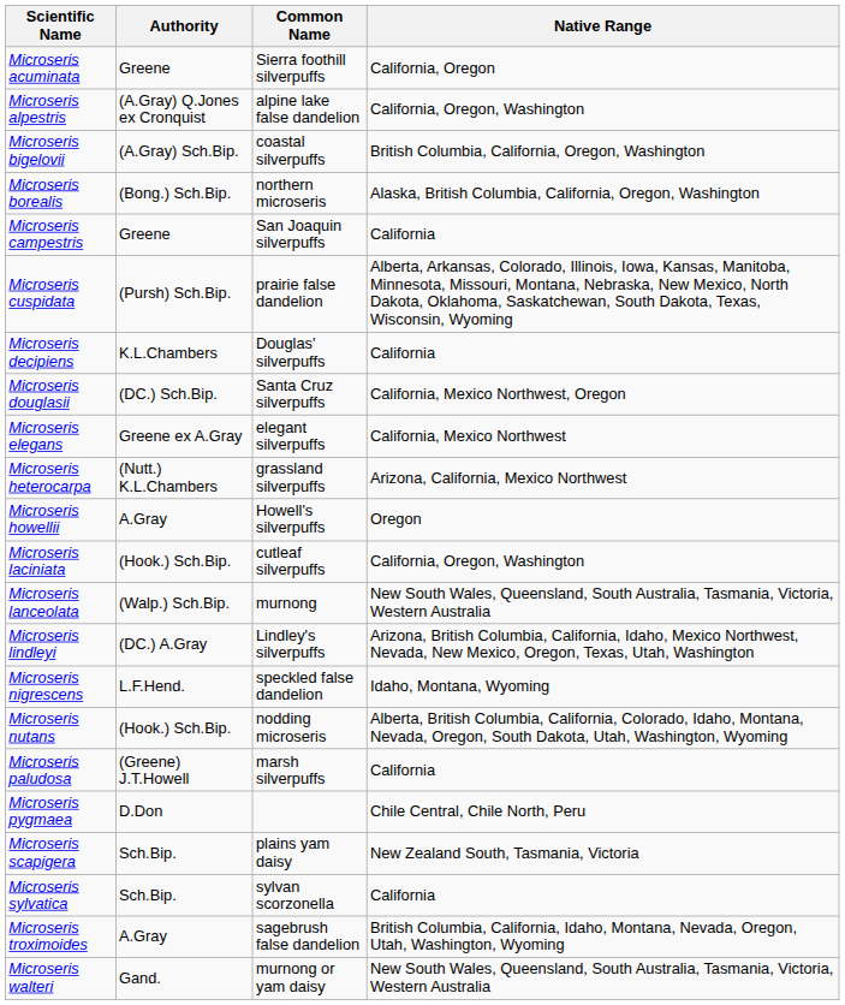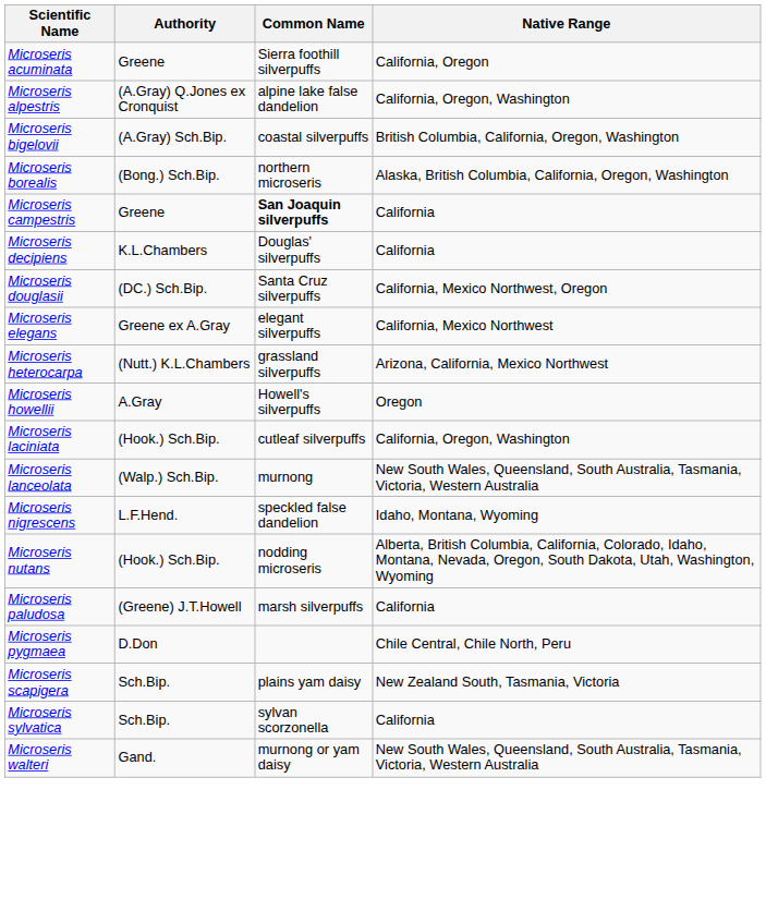 <table class="wikitable">
 <tr>
 <th>Scientific Name</th>
 <th>Authority</th>
 <th>Common Name</th>
 <th>Native Range</th>
 </tr>
 <tr>
 <td><em><a href='#'>Microseris acuminata</a></em></td>
 <td>Greene</td>
 <td>Sierra foothill silverpuffs</td>
 <td>California, Oregon</td>
 </tr>
 <tr>
 <td><em><a href='#'>Microseris alpestris</a></em></td>
 <td>(A.Gray) Q.Jones ex Cronquist</td>
 <td>alpine lake false dandelion</td>
 <td>California, Oregon, Washington</td>
 </tr>
 <tr>
 <td><em><a href='#'>Microseris bigelovii</a></em></td>
 <td>(A.Gray) Sch.Bip.</td>
 <td>coastal silverpuffs</td>
 <td>British Columbia, California, Oregon, Washington</td>
 </tr>
 <tr>
 <td><em><a href='#'>Microseris borealis</a></em></td>
 <td>(Bong.) Sch.Bip.</td>
 <td>northern microseris</td>
 <td>Alaska, British Columbia, California, Oregon, Washington</td>
 </tr>
 <tr>
 <td><em><a href='#'>Microseris campestris</a></em></td>
 <td>Greene</td>
-<td>San Joaquin silverpuffs</td>
+<td><strong>San Joaquin silverpuffs</strong></td>
 <td>California</td>
-</tr>
-<tr>
-<td><em><a href='#'>Microseris cuspidata</a></em></td>
-<td>(Pursh) Sch.Bip.</td>
-<td>prairie false dandelion</td>
-<td>Alberta, Arkansas, Colorado, Illinois, Iowa, Kansas, Manitoba, Minnesota, Missouri, Montana, Nebraska, New Mexico, North Dakota, Oklahoma, Saskatchewan, South Dakota, Texas, Wisconsin, Wyoming</td>
 </tr>
 <tr>
 <td><em><a href='#'>Microseris decipiens</a></em></td>
 <td>K.L.Chambers</td>
 <td>Douglas' silverpuffs</td>
 <td>California</td>
 </tr>
 <tr>
 <td><em><a href='#'>Microseris douglasii</a></em></td>
 <td>(DC.) Sch.Bip.</td>
 <td>Santa Cruz silverpuffs</td>
 <td>California, Mexico Northwest, Oregon</td>
 </tr>
 <tr>
 <td><em><a href='#'>Microseris elegans</a></em></td>
 <td>Greene ex A.Gray</td>
 <td>elegant silverpuffs</td>
 <td>California, Mexico Northwest</td>
 </tr>
 <tr>
 <td><em><a href='#'>Microseris heterocarpa</a></em></td>
 <td>(Nutt.) K.L.Chambers</td>
 <td>grassland silverpuffs</td>
 <td>Arizona, California, Mexico Northwest</td>
 </tr>
 <tr>
 <td><em><a href='#'>Microseris howellii</a></em></td>
 <td>A.Gray</td>
 <td>Howell's silverpuffs</td>
 <td>Oregon</td>
 </tr>
 <tr>
 <td><em><a href='#'>Microseris laciniata</a></em></td>
 <td>(Hook.) Sch.Bip.</td>
 <td>cutleaf silverpuffs</td>
 <td>California, Oregon, Washington</td>
 </tr>
 <tr>
 <td><em><a href='#'>Microseris lanceolata</a></em></td>
 <td>(Walp.) Sch.Bip.</td>
 <td>murnong</td>
 <td>New South Wales, Queensland, South Australia, Tasmania, Victoria, Western Australia</td>
 </tr>
 <tr>
-<td><em><a href='#'>Microseris lindleyi</a></em></td>
-<td>(DC.) A.Gray</td>
-<td>Lindley's silverpuffs</td>
-<td>Arizona, British Columbia, California, Idaho, Mexico Northwest, Nevada, New Mexico, Oregon, Texas, Utah, Washington</td>
-</tr>
-<tr>
 <td><em><a href='#'>Microseris nigrescens</a></em></td>
 <td>L.F.Hend.</td>
 <td>speckled false dandelion</td>
 <td>Idaho, Montana, Wyoming</td>
 </tr>
 <tr>
 <td><em><a href='#'>Microseris nutans</a></em></td>
 <td>(Hook.) Sch.Bip.</td>
 <td>nodding microseris</td>
 <td>Alberta, British Columbia, California, Colorado, Idaho, Montana, Nevada, Oregon, South Dakota, Utah, Washington, Wyoming</td>
 </tr>
 <tr>
 <td><em><a href='#'>Microseris paludosa</a></em></td>
 <td>(Greene) J.T.Howell</td>
 <td>marsh silverpuffs</td>
 <td>California</td>
 </tr>
 <tr>
 <td><em><a href='#'>Microseris pygmaea</a></em></td>
 <td>D.Don</td>
 <td></td>
 <td>Chile Central, Chile North, Peru</td>
 </tr>
 <tr>
 <td><em><a href='#'>Microseris scapigera</a></em></td>
 <td>Sch.Bip.</td>
 <td>plains yam daisy</td>
 <td>New Zealand South, Tasmania, Victoria</td>
 </tr>
 <tr>
 <td><em><a href='#'>Microseris sylvatica</a></em></td>
 <td>Sch.Bip.</td>
 <td>sylvan scorzonella</td>
 <td>California</td>
 </tr>
 <tr>
-<td><em><a href='#'>Microseris troximoides</a></em></td>
-<td>A.Gray</td>
-<td>sagebrush false dandelion</td>
-<td>British Columbia, California, Idaho, Montana, Nevada, Oregon, Utah, Washington, Wyoming</td>
-</tr>
-<tr>
 <td><em><a href='#'>Microseris walteri</a></em></td>
 <td>Gand.</td>
 <td>murnong or yam daisy</td>
 <td>New South Wales, Queensland, South Australia, Tasmania, Victoria, Western Australia</td>
 </tr>
 </table>
